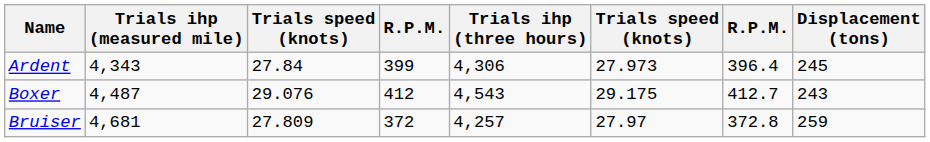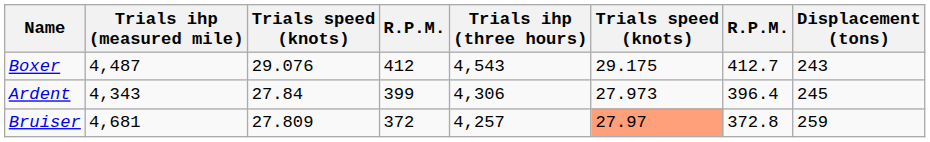 <table class="wikitable">
 <tr>
 <th>Name</th>
 <th>Trials ihp <br>(measured mile)</th>
 <th>Trials speed<br>(knots)</th>
 <th>R.P.M.</th>
 <th>Trials ihp <br>(three hours)</th>
 <th>Trials speed<br>(knots)</th>
 <th>R.P.M.</th>
 <th>Displacement <br> (tons)</th>
 </tr>
 <tr>
+<td><a href='#'><em>Boxer</em></a></td>
+<td>4,487</td>
+<td>29.076</td>
+<td>412</td>
+<td>4,543</td>
+<td>29.175</td>
+<td>412.7</td>
+<td>243</td>
+</tr>
+<tr>
 <td><a href='#'><em>Ardent</em></a></td>
 <td>4,343</td>
 <td>27.84</td>
 <td>399</td>
 <td>4,306</td>
 <td>27.973</td>
 <td>396.4</td>
 <td>245</td>
 </tr>
 <tr>
-<td><a href='#'><em>Boxer</em></a></td>
-<td>4,487</td>
-<td>29.076</td>
-<td>412</td>
-<td>4,543</td>
-<td>29.175</td>
-<td>412.7</td>
-<td>243</td>
-</tr>
-<tr>
 <td><a href='#'><em>Bruiser</em></a></td>
 <td>4,681</td>
 <td>27.809</td>
 <td>372</td>
 <td>4,257</td>
-<td>27.97</td>
+<td style="background: lightsalmon;">27.97</td>
 <td>372.8</td>
 <td>259</td>
 </tr>
 </table>
